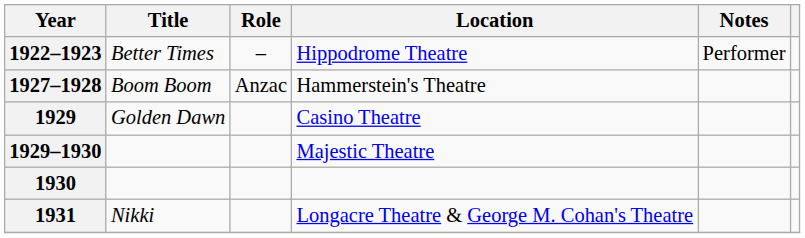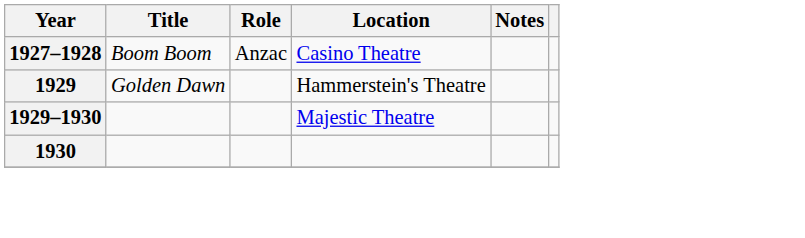 <table class="wikitable plainrowheaders sortable">
 <tr>
 <th>Year</th>
 <th>Title</th>
 <th>Role</th>
 <th>Location</th>
 <th scope="col" class="unsortable">Notes</th>
 <th scope="col" class="unsortable"></th>
 </tr>
 <tr>
-<th scope=row>1922–1923</th>
-<td><em>Better Times</em></td>
-<td style="text-align:center;">–</td>
-<td><a href='#'>Hippodrome Theatre</a></td>
-<td>Performer</td>
-<td style="text-align:center;"></td>
-</tr>
-<tr>
 <th scope=row>1927–1928</th>
 <td><em>Boom Boom</em></td>
 <td>Anzac</td>
-<td>Hammerstein's Theatre</td>
+<td><a href='#'>Casino Theatre</a></td>
 <td></td>
 <td style="text-align:center;"></td>
 </tr>
 <tr>
 <th scope=row>1929</th>
 <td><em>Golden Dawn</em></td>
 <td></td>
-<td><a href='#'>Casino Theatre</a></td>
+<td>Hammerstein's Theatre</td>
 <td></td>
 <td style="text-align:center;"></td>
 </tr>
 <tr>
 <th scope=row>1929–1930</th>
 <td></td>
 <td></td>
 <td><a href='#'>Majestic Theatre</a></td>
 <td></td>
 <td style="text-align:center;"></td>
 </tr>
 <tr>
 <th scope=row>1930</th>
 <td></td>
 <td></td>
 <td></td>
 <td></td>
 <td style="text-align:center;"></td>
 </tr>
 <tr>
-<th scope=row>1931</th>
-<td><em>Nikki</em></td>
-<td></td>
-<td><a href='#'>Longacre Theatre</a> & <a href='#'>George M. Cohan's Theatre</a></td>
-<td></td>
-<td style="text-align:center;"></td>
-</tr>
-<tr>
 </tr>
 </table>
